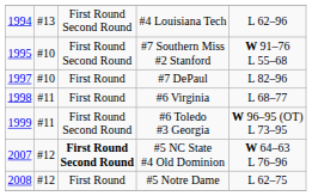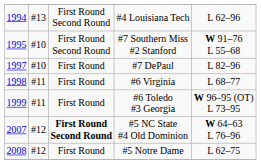 <table class="wikitable" style="text-align:center">
 <tr>
 </tr>
 <tr>
 <td rowspan=1><a href='#'>1994</a></td>
 <td>#13</td>
 <td>First Round<br>Second Round</td>
 <td>#4 Louisiana Tech</td>
 <td>L 62–96</td>
 </tr>
 <tr style="text-align:center;">
 <td rowspan=1><a href='#'>1995</a></td>
 <td>#10</td>
 <td>First Round<br>Second Round</td>
 <td>#7 Southern Miss<br>#2 Stanford</td>
 <td><strong>W</strong> 91–76<br>L 55–68</td>
 </tr>
 <tr style="text-align:center;">
 <td rowspan=1><a href='#'>1997</a></td>
 <td>#10</td>
 <td>First Round</td>
 <td>#7 DePaul</td>
 <td>L 82–96</td>
 </tr>
 <tr style="text-align:center;">
 <td rowspan=1><a href='#'>1998</a></td>
 <td>#11</td>
 <td>First Round</td>
 <td>#6 Virginia</td>
 <td>L 68–77</td>
 </tr>
 <tr style="text-align:center;">
 <td rowspan=1><a href='#'>1999</a></td>
 <td>#11</td>
-<td>First Round<br>Second Round</td>
+<td>First Round</td>
 <td>#6 Toledo<br>#3 Georgia</td>
 <td><strong>W</strong> 96–95 (OT)<br>L 73–95</td>
 </tr>
 <tr style="text-align:center;">
 <td rowspan=1><a href='#'>2007</a></td>
 <td>#12</td>
 <td><strong>First Round<br>Second Round</strong></td>
 <td>#5 NC State<br>#4 Old Dominion</td>
 <td><strong>W</strong> 64–63<br>L 76–96</td>
 </tr>
 <tr style="text-align:center;">
 <td rowspan=1><a href='#'>2008</a></td>
 <td>#12</td>
 <td>First Round</td>
 <td>#5 Notre Dame</td>
 <td>L 62–75</td>
 </tr>
 <tr style="text-align:center;">
 </tr>
 </table>
